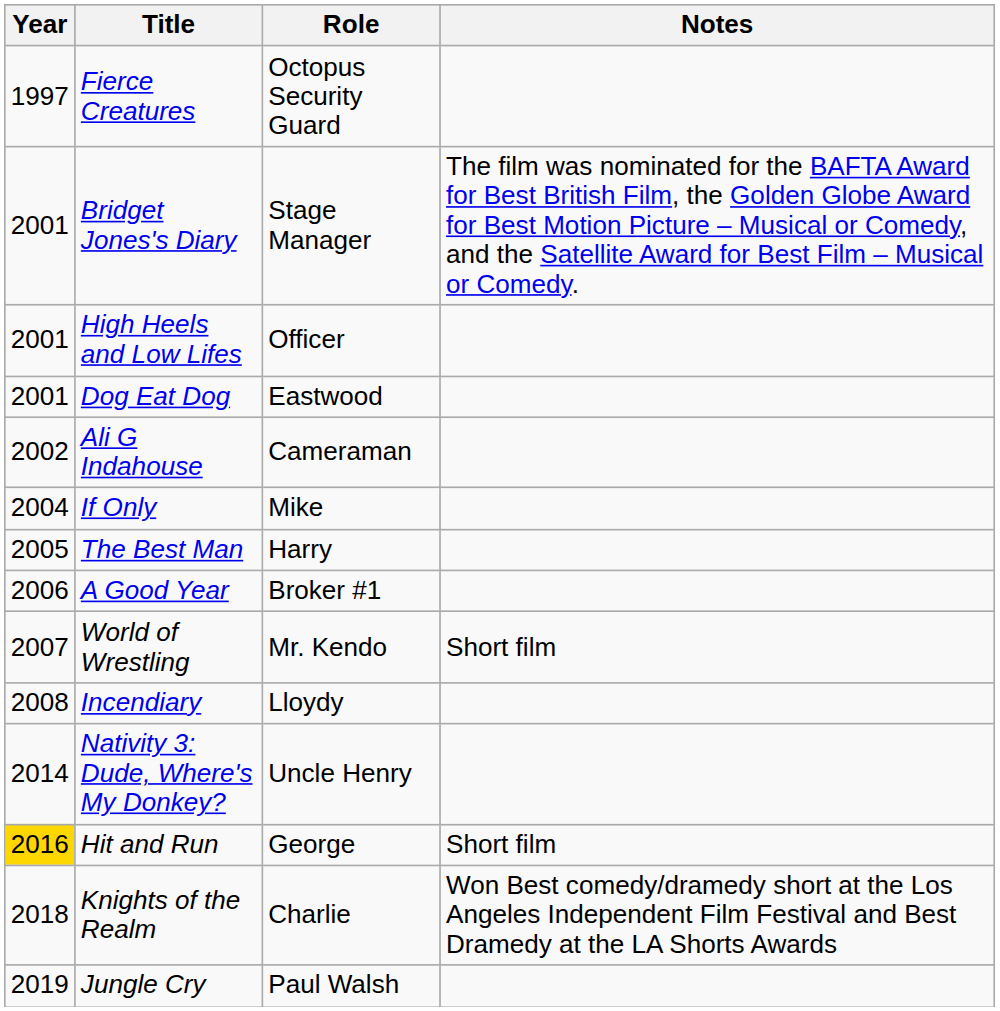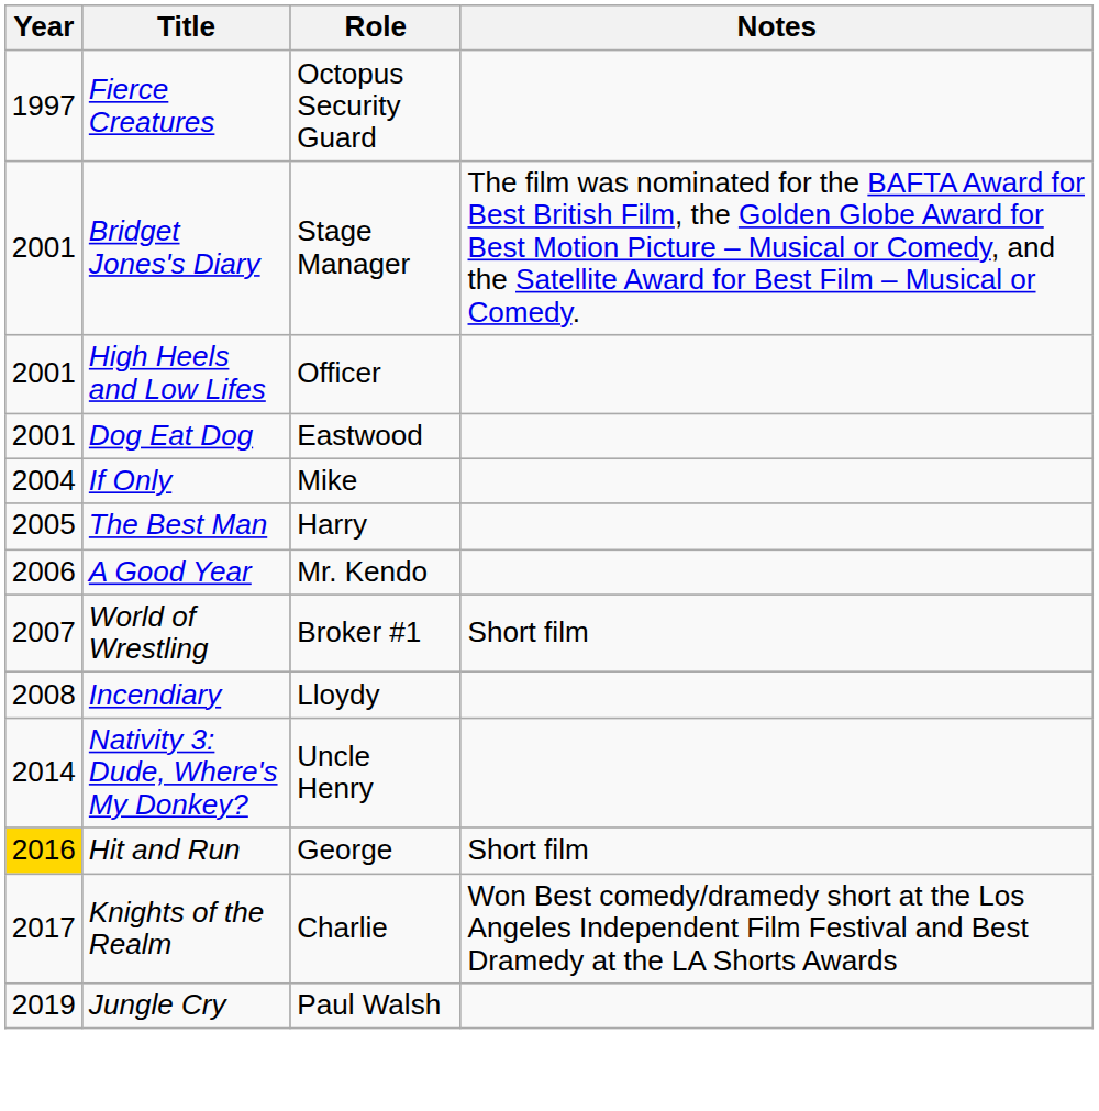 <table class="wikitable sortable">
 <tr>
 <th>Year</th>
 <th>Title</th>
 <th>Role</th>
 <th Class= "unsortable">Notes</th>
 </tr>
 <tr>
 <td>1997</td>
 <td><em><a href='#'>Fierce Creatures</a></em></td>
 <td>Octopus Security Guard</td>
 <td></td>
 </tr>
 <tr>
 <td>2001</td>
 <td><em><a href='#'>Bridget Jones's Diary</a></em></td>
 <td>Stage Manager</td>
 <td>The film was nominated for the <a href='#'>BAFTA Award for Best British Film</a>, the <a href='#'>Golden Globe Award for Best Motion Picture – Musical or Comedy</a>, and the <a href='#'>Satellite Award for Best Film – Musical or Comedy</a>.</td>
 </tr>
 <tr>
 <td>2001</td>
 <td><em><a href='#'>High Heels and Low Lifes</a>   </em></td>
 <td>Officer</td>
 <td></td>
 </tr>
 <tr>
 <td>2001</td>
 <td><em><a href='#'>Dog Eat Dog</a></em></td>
 <td>Eastwood</td>
 <td></td>
 </tr>
 <tr>
-<td>2002</td>
-<td><em><a href='#'>Ali G Indahouse</a></em></td>
-<td>Cameraman</td>
-<td></td>
-</tr>
-<tr>
 <td>2004</td>
 <td><em><a href='#'>If Only</a></em></td>
 <td>Mike</td>
 <td></td>
 </tr>
 <tr>
 <td>2005</td>
 <td><em><a href='#'>The Best Man</a></em></td>
 <td>Harry</td>
 <td></td>
 </tr>
 <tr>
 <td>2006</td>
 <td><em><a href='#'>A Good Year</a></em></td>
-<td>Broker #1</td>
+<td>Mr. Kendo</td>
 <td></td>
 </tr>
 <tr>
 <td>2007</td>
 <td><em>World of Wrestling</em></td>
-<td>Mr. Kendo</td>
+<td>Broker #1</td>
 <td>Short film</td>
 </tr>
 <tr>
 <td>2008</td>
 <td><em><a href='#'>Incendiary</a></em></td>
 <td>Lloydy</td>
 <td></td>
 </tr>
 <tr>
 <td>2014</td>
 <td><em><a href='#'>Nativity 3: Dude, Where's My Donkey?</a></em></td>
 <td>Uncle Henry</td>
 <td></td>
 </tr>
 <tr>
 <td style="background: gold;">2016</td>
 <td><em>Hit and Run</em></td>
 <td>George</td>
 <td>Short film</td>
 </tr>
 <tr>
-<td>2018</td>
+<td>2017</td>
 <td><em>Knights of the Realm</em></td>
 <td>Charlie</td>
 <td>Won Best comedy/dramedy short at the Los Angeles Independent Film Festival and Best Dramedy at the LA Shorts Awards</td>
 </tr>
 <tr>
 <td>2019</td>
 <td><em>Jungle Cry</em></td>
 <td>Paul Walsh</td>
 <td></td>
 </tr>
 </table>
